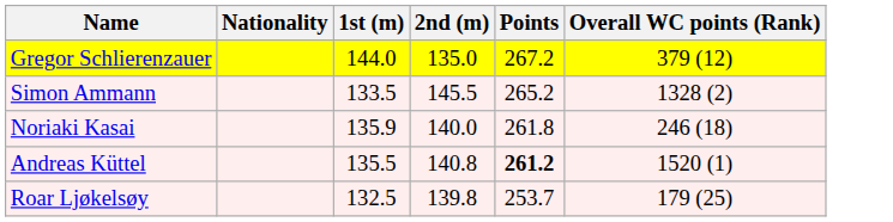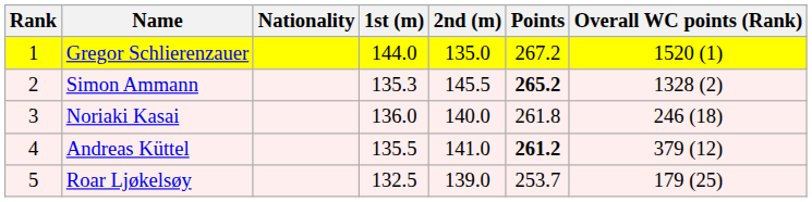 <table class="wikitable">
 <tr>
+<th align=Center>Rank</th>
 <th>Name</th>
 <th>Nationality</th>
 <th align=Center>1st (m)</th>
 <th>2nd (m)</th>
 <th>Points</th>
 <th>Overall WC points (Rank)</th>
 </tr>
 <tr style="background:#ffff00;">
+<td align=center>1</td>
 <td align=left><a href='#'>Gregor Schlierenzauer</a></td>
 <td align=left></td>
 <td align=center>144.0</td>
 <td align=center>135.0</td>
 <td align=center>267.2</td>
-<td align=center>379 (12)</td>
+<td align=center>1520 (1)</td>
 </tr>
 <tr style="background:#ffeeee;">
+<td align=center>2</td>
 <td align=left><a href='#'>Simon Ammann</a></td>
 <td align=left></td>
-<td align=center>133.5</td>
+<td align=center>135.3</td>
 <td align=center>145.5</td>
-<td align=center>265.2</td>
+<td align=center><strong>265.2</strong></td>
 <td align=center>1328 (2)</td>
 </tr>
 <tr style="background:#ffeeee;">
+<td align=center>3</td>
 <td align=left><a href='#'>Noriaki Kasai</a></td>
 <td align=left></td>
-<td align=center>135.9</td>
+<td align=center>136.0</td>
 <td align=center>140.0</td>
 <td align=center>261.8</td>
 <td align=center>246 (18)</td>
 </tr>
 <tr style="background:#ffeeee;">
+<td align=center>4</td>
 <td align=left><a href='#'>Andreas Küttel</a></td>
 <td align=left></td>
 <td align=center>135.5</td>
-<td align=center>140.8</td>
+<td align=center>141.0</td>
 <td align=center><strong>261.2</strong></td>
-<td align=center>1520 (1)</td>
+<td align=center>379 (12)</td>
 </tr>
 <tr style="background:#ffeeee;">
+<td align=center>5</td>
 <td align=left><a href='#'>Roar Ljøkelsøy</a></td>
 <td align=left></td>
 <td align=center>132.5</td>
-<td align=center>139.8</td>
+<td align=center>139.0</td>
 <td align=center>253.7</td>
 <td align=center>179 (25)</td>
 </tr>
 </table>
